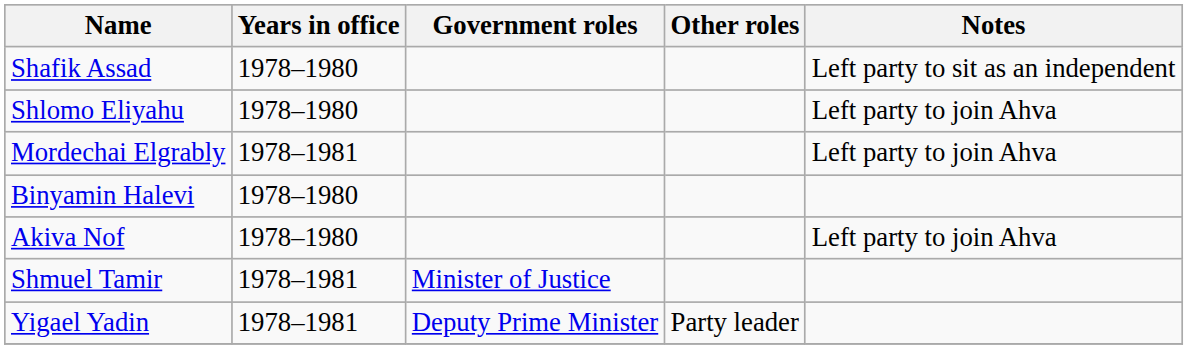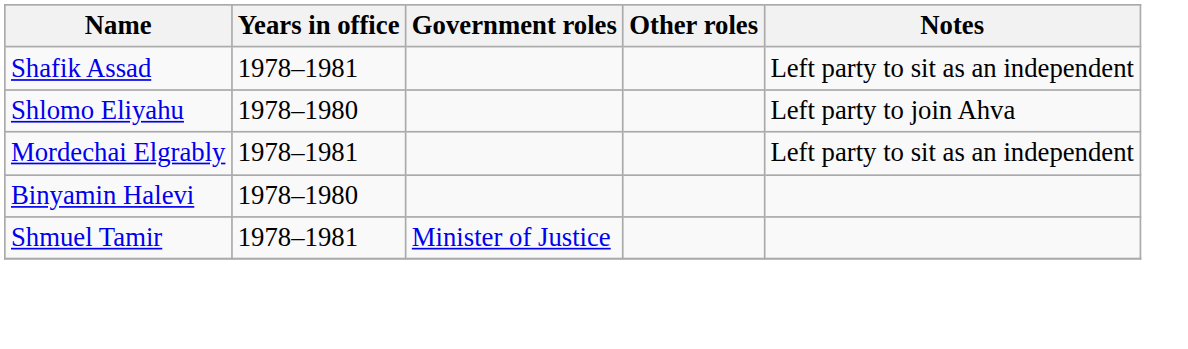 <table class=wikitable style=text-align:left>
 <tr>
 <th>Name</th>
 <th>Years in office</th>
 <th>Government roles</th>
 <th>Other roles</th>
 <th>Notes</th>
 </tr>
 <tr>
 <td><a href='#'>Shafik Assad</a></td>
-<td>1978–1980</td>
+<td>1978–1981</td>
 <td></td>
 <td></td>
 <td>Left party to sit as an independent</td>
 </tr>
 <tr>
 <td><a href='#'>Shlomo Eliyahu</a></td>
 <td>1978–1980</td>
 <td></td>
 <td></td>
 <td>Left party to join Ahva</td>
 </tr>
 <tr>
 <td><a href='#'>Mordechai Elgrably</a></td>
 <td>1978–1981</td>
 <td></td>
 <td></td>
-<td>Left party to join Ahva</td>
+<td>Left party to sit as an independent</td>
 </tr>
 <tr>
 <td><a href='#'>Binyamin Halevi</a></td>
 <td>1978–1980</td>
 <td></td>
 <td></td>
 <td></td>
 </tr>
 <tr>
-<td><a href='#'>Akiva Nof</a></td>
-<td>1978–1980</td>
-<td></td>
-<td></td>
-<td>Left party to join Ahva</td>
-</tr>
-<tr>
 <td><a href='#'>Shmuel Tamir</a></td>
 <td>1978–1981</td>
 <td><a href='#'>Minister of Justice</a></td>
 <td></td>
 <td></td>
 </tr>
 <tr>
-<td><a href='#'>Yigael Yadin</a></td>
-<td>1978–1981</td>
-<td><a href='#'>Deputy Prime Minister</a></td>
-<td>Party leader</td>
-<td></td>
-</tr>
-<tr>
 </tr>
 </table>
